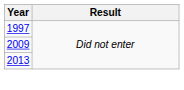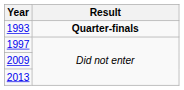 <table class="wikitable" style="text-align: center; font-size:90%">
 <tr>
 <th>Year</th>
 <th style="width:200px">Result</th>
+</tr>
+<tr>
+<td> <a href='#'>1993</a></td>
+<td><strong>Quarter-finals</strong></td>
 </tr>
 <tr>
 <td> <a href='#'>1997</a></td>
 <td rowspan="3"><em>Did not enter</em></td>
 </tr>
 <tr>
 <td> <a href='#'>2009</a></td>
 </tr>
 <tr>
 <td> <a href='#'>2013</a></td>
 </tr>
 </table>
